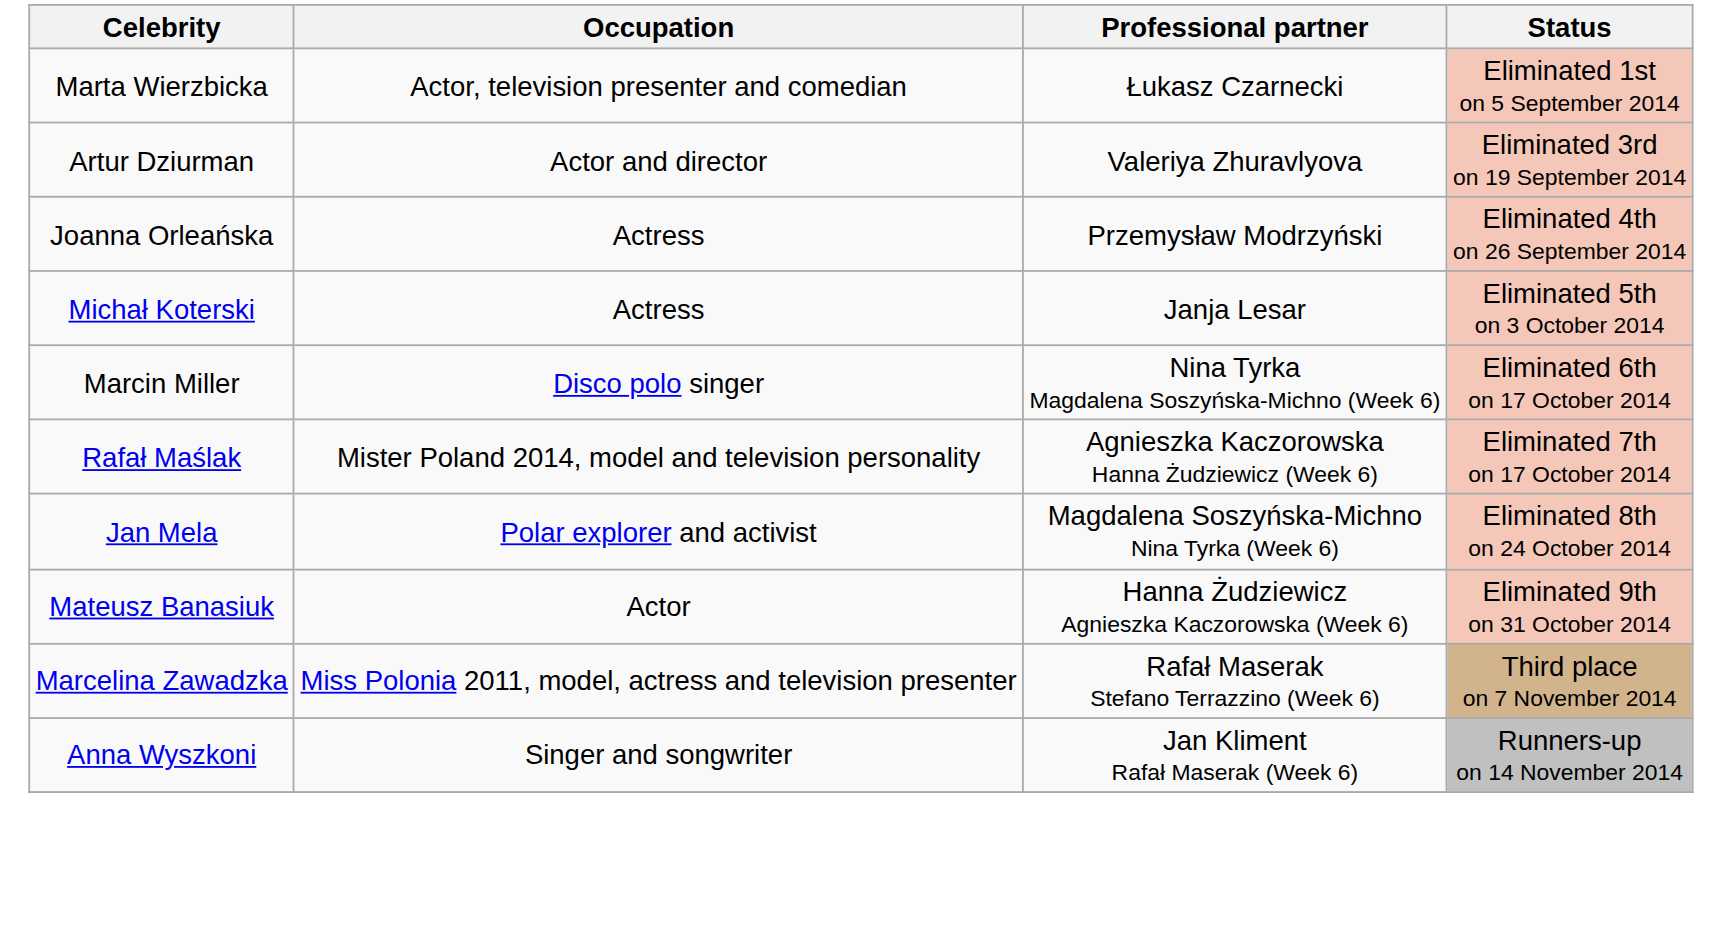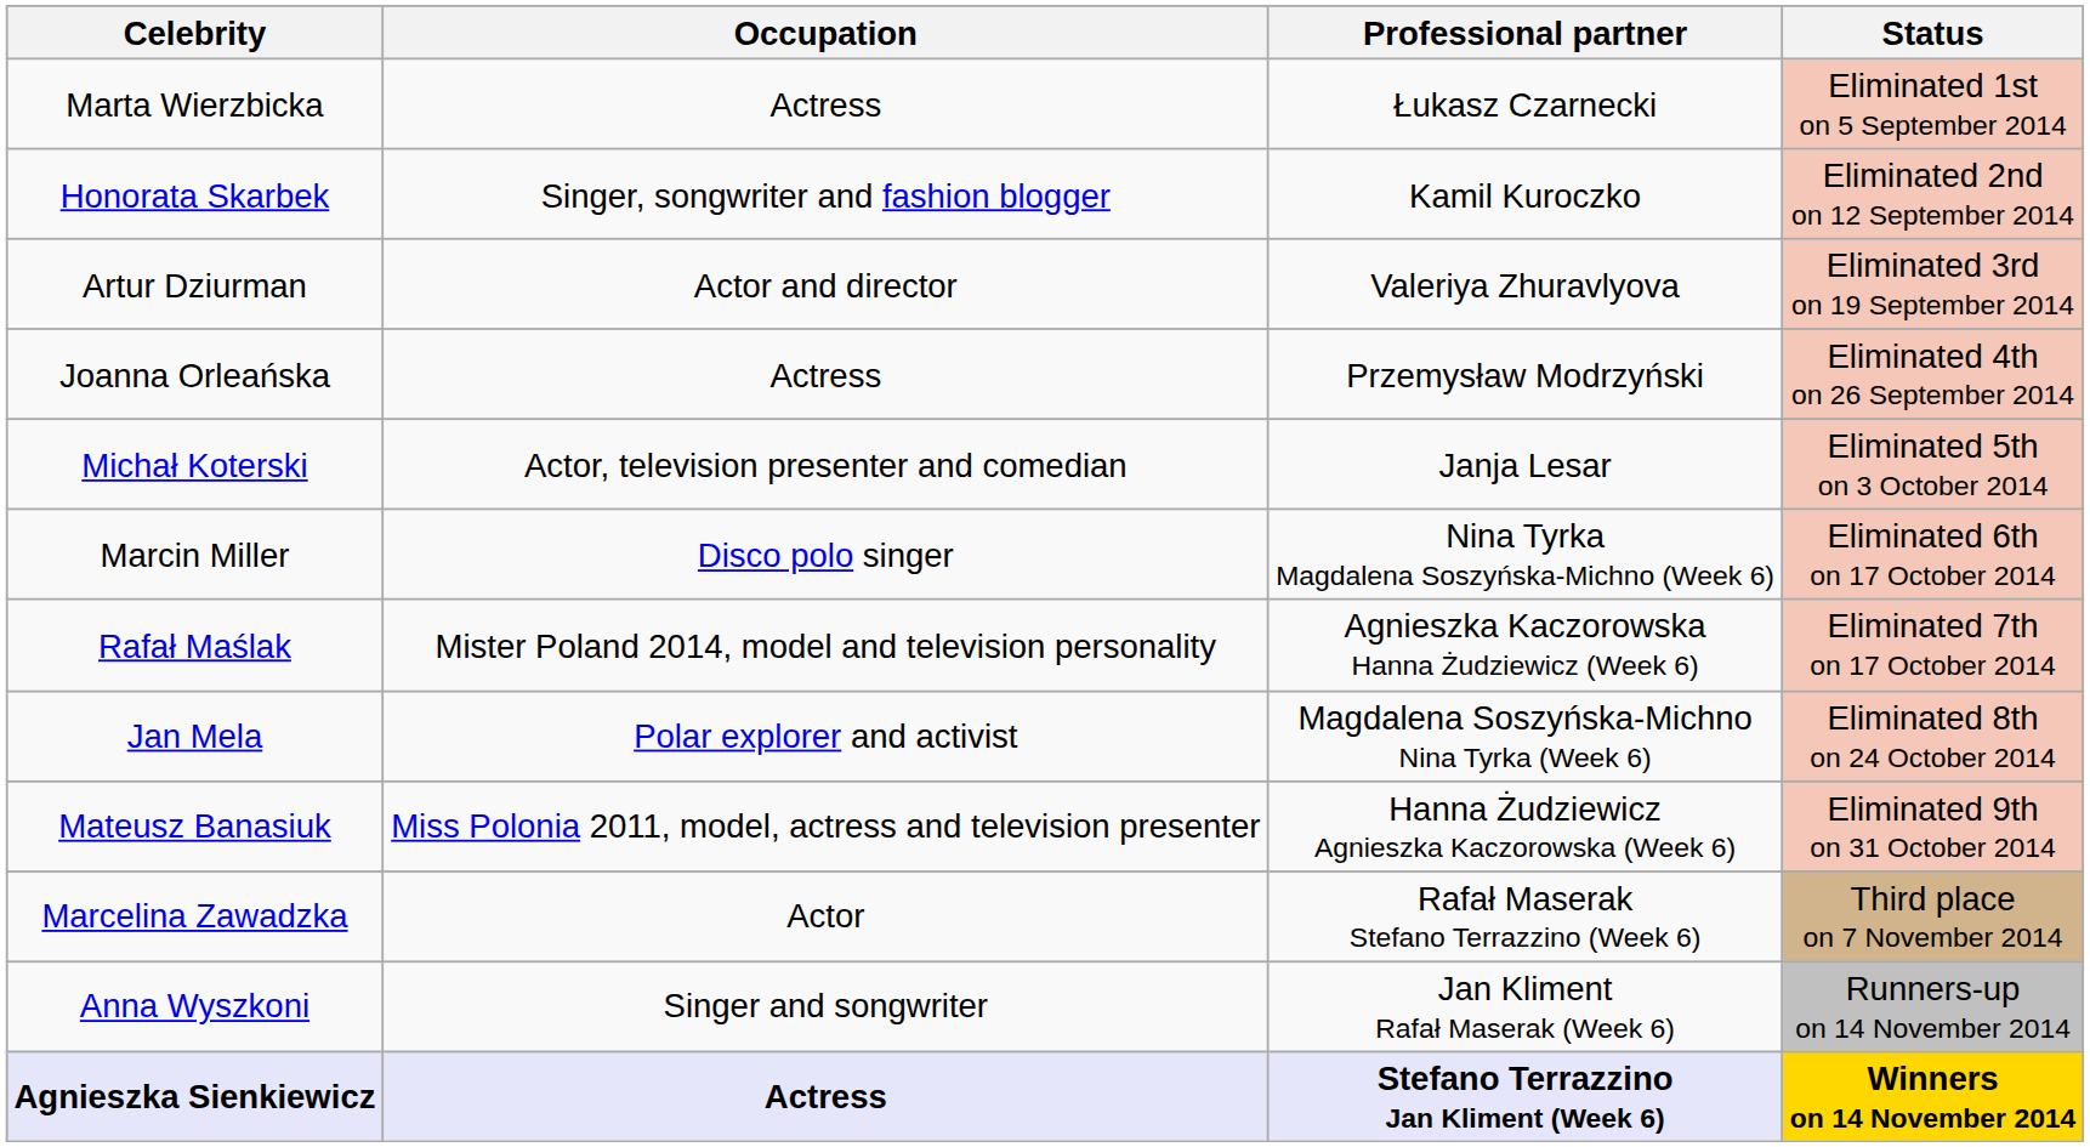 <table class="wikitable sortable" style="margin:auto; text-align:center; font-size:95%;">
 <tr>
 <th>Celebrity</th>
 <th>Occupation</th>
 <th>Professional partner</th>
 <th>Status</th>
 </tr>
 <tr>
 <td>Marta Wierzbicka</td>
-<td>Actor, television presenter and comedian</td>
+<td>Actress</td>
 <td>Łukasz Czarnecki</td>
 <td style="background:#f4c7b8;">Eliminated 1st<br><small>on 5 September 2014</small></td>
+</tr>
+<tr>
+<td><a href='#'>Honorata Skarbek</a></td>
+<td>Singer, songwriter and <a href='#'>fashion blogger</a></td>
+<td>Kamil Kuroczko</td>
+<td style="background:#f4c7b8;">Eliminated 2nd<br><small>on 12 September 2014</small></td>
 </tr>
 <tr>
 <td>Artur Dziurman</td>
 <td>Actor and director</td>
 <td>Valeriya Zhuravlyova</td>
 <td style="background:#f4c7b8;">Eliminated 3rd<br><small>on 19 September 2014</small></td>
 </tr>
 <tr>
 <td>Joanna Orleańska</td>
 <td>Actress</td>
 <td>Przemysław Modrzyński</td>
 <td style="background:#f4c7b8;">Eliminated 4th<br><small>on 26 September 2014</small></td>
 </tr>
 <tr>
 <td><a href='#'>Michał Koterski</a></td>
-<td>Actress</td>
+<td>Actor, television presenter and comedian</td>
 <td>Janja Lesar</td>
 <td style="background:#f4c7b8;">Eliminated 5th<br><small>on 3 October 2014</small></td>
 </tr>
 <tr>
 <td>Marcin Miller</td>
 <td><a href='#'>Disco polo</a> singer</td>
 <td>Nina Tyrka<br><small> Magdalena Soszyńska-Michno (Week 6)</small></td>
 <td style="background:#f4c7b8;">Eliminated 6th<br><small>on 17 October 2014</small></td>
 </tr>
 <tr>
 <td><a href='#'>Rafał Maślak</a></td>
 <td>Mister Poland 2014, model and television personality</td>
 <td>Agnieszka Kaczorowska<br><small> Hanna Żudziewicz (Week 6)</small></td>
 <td style="background:#f4c7b8;">Eliminated 7th<br><small>on 17 October 2014</small></td>
 </tr>
 <tr>
 <td><a href='#'>Jan Mela</a></td>
 <td><a href='#'>Polar explorer</a> and activist</td>
 <td>Magdalena Soszyńska-Michno<br><small> Nina Tyrka (Week 6)</small></td>
 <td style="background:#f4c7b8;">Eliminated 8th<br><small>on 24 October 2014</small></td>
 </tr>
 <tr>
 <td><a href='#'>Mateusz Banasiuk</a></td>
-<td>Actor</td>
+<td><a href='#'>Miss Polonia</a> 2011, model, actress and television presenter</td>
 <td>Hanna Żudziewicz<br><small> Agnieszka Kaczorowska (Week 6)</small></td>
 <td style="background:#f4c7b8;">Eliminated 9th<br><small>on 31 October 2014</small></td>
 </tr>
 <tr>
 <td><a href='#'>Marcelina Zawadzka</a></td>
-<td><a href='#'>Miss Polonia</a> 2011, model, actress and television presenter</td>
+<td>Actor</td>
 <td>Rafał Maserak<br><small> Stefano Terrazzino (Week 6)</small></td>
 <td style="background:tan;">Third place<br><small>on 7 November 2014</small></td>
 </tr>
 <tr>
 <td><a href='#'>Anna Wyszkoni</a></td>
 <td>Singer and songwriter</td>
 <td>Jan Kliment<br><small> Rafał Maserak (Week 6)</small></td>
 <td style="background:silver;">Runners-up<br><small>on 14 November 2014</small></td>
 </tr>
 <tr>
+<td bgcolor="lavender"><strong>Agnieszka Sienkiewicz</strong></td>
+<td bgcolor="lavender"><strong>Actress</strong></td>
+<td bgcolor="lavender"><strong>Stefano Terrazzino<br><small> Jan Kliment (Week 6)</small></strong></td>
+<td style="background:gold;"><strong>Winners<br><small>on 14 November 2014</small></strong></td>
+</tr>
+<tr>
 </tr>
 </table>
